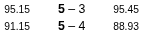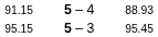 <table style="text-align:center">
 <tr>
 <th width=223></th>
 <th width=100></th>
 <th width=223></th>
 </tr>
 <tr>
+<td align=right><small><span>91.15</span></small> <strong></strong></td>
+<td><strong>5</strong> – 4</td>
+<td align=left> <small><span>88.93</span></small></td>
+</tr>
+<tr>
 <td align=right><small><span>95.15</span></small> <strong></strong></td>
 <td><strong>5</strong> – 3</td>
 <td align=left> <small><span>95.45</span></small></td>
 </tr>
-<tr>
-<td align=right><small><span>91.15</span></small> <strong></strong></td>
-<td><strong>5</strong> – 4</td>
-<td align=left> <small><span>88.93</span></small></td>
-</tr>
 </table>
